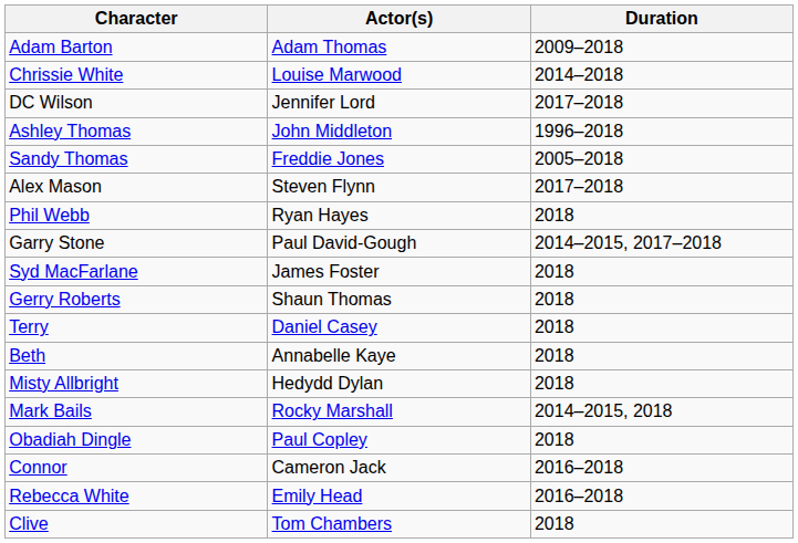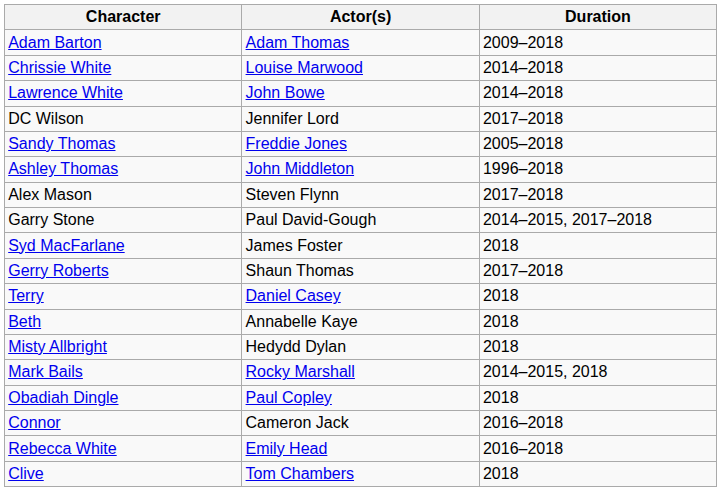 <table class="wikitable">
 <tr>
 <th scope="col" width="230">Character</th>
 <th scope="col" width="230">Actor(s)</th>
 <th scope="col" width="230">Duration</th>
 </tr>
 <tr>
 <td><a href='#'>Adam Barton</a></td>
 <td><a href='#'>Adam Thomas</a></td>
 <td>2009–2018</td>
 </tr>
 <tr>
 <td><a href='#'>Chrissie White</a></td>
 <td><a href='#'>Louise Marwood</a></td>
 <td>2014–2018</td>
 </tr>
 <tr>
+<td><a href='#'>Lawrence White</a></td>
+<td><a href='#'>John Bowe</a></td>
+<td>2014–2018</td>
+</tr>
+<tr>
 <td>DC Wilson</td>
 <td>Jennifer Lord</td>
 <td>2017–2018</td>
+</tr>
+<tr>
+<td><a href='#'>Sandy Thomas</a></td>
+<td><a href='#'>Freddie Jones</a></td>
+<td>2005–2018</td>
 </tr>
 <tr>
 <td><a href='#'>Ashley Thomas</a></td>
 <td><a href='#'>John Middleton</a></td>
 <td>1996–2018</td>
 </tr>
 <tr>
-<td><a href='#'>Sandy Thomas</a></td>
-<td><a href='#'>Freddie Jones</a></td>
-<td>2005–2018</td>
-</tr>
-<tr>
 <td>Alex Mason</td>
 <td>Steven Flynn</td>
 <td>2017–2018</td>
-</tr>
-<tr>
-<td><a href='#'>Phil Webb</a></td>
-<td>Ryan Hayes</td>
-<td>2018</td>
 </tr>
 <tr>
 <td>Garry Stone</td>
 <td>Paul David-Gough</td>
 <td>2014–2015, 2017–2018</td>
 </tr>
 <tr>
 <td><a href='#'>Syd MacFarlane</a></td>
 <td>James Foster</td>
 <td>2018</td>
 </tr>
 <tr>
 <td><a href='#'>Gerry Roberts</a></td>
 <td>Shaun Thomas</td>
-<td>2018</td>
+<td>2017–2018</td>
 </tr>
 <tr>
 <td><a href='#'>Terry</a></td>
 <td><a href='#'>Daniel Casey</a></td>
 <td>2018</td>
 </tr>
 <tr>
 <td><a href='#'>Beth</a></td>
 <td>Annabelle Kaye</td>
 <td>2018</td>
 </tr>
 <tr>
 <td><a href='#'>Misty Allbright</a></td>
 <td>Hedydd Dylan</td>
 <td>2018</td>
 </tr>
 <tr>
 <td><a href='#'>Mark Bails</a></td>
 <td><a href='#'>Rocky Marshall</a></td>
 <td>2014–2015, 2018</td>
 </tr>
 <tr>
 <td><a href='#'>Obadiah Dingle</a></td>
 <td><a href='#'>Paul Copley</a></td>
 <td>2018</td>
 </tr>
 <tr>
 <td><a href='#'>Connor</a></td>
 <td>Cameron Jack</td>
 <td>2016–2018</td>
 </tr>
 <tr>
 <td><a href='#'>Rebecca White</a></td>
 <td><a href='#'>Emily Head</a></td>
 <td>2016–2018</td>
 </tr>
 <tr>
 <td><a href='#'>Clive</a></td>
 <td><a href='#'>Tom Chambers</a></td>
 <td>2018</td>
 </tr>
 <tr>
 </tr>
 </table>
